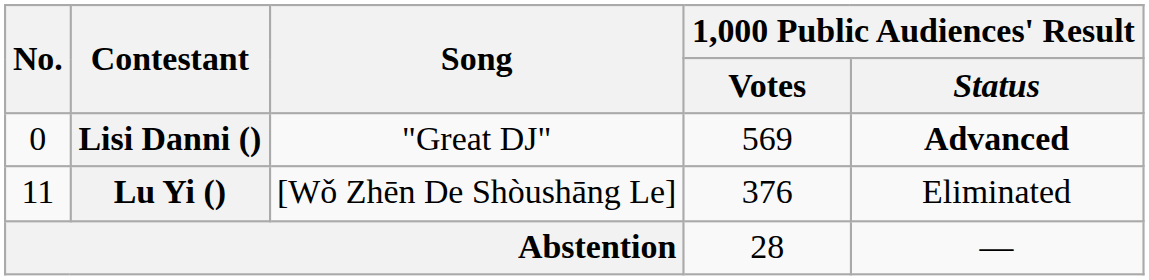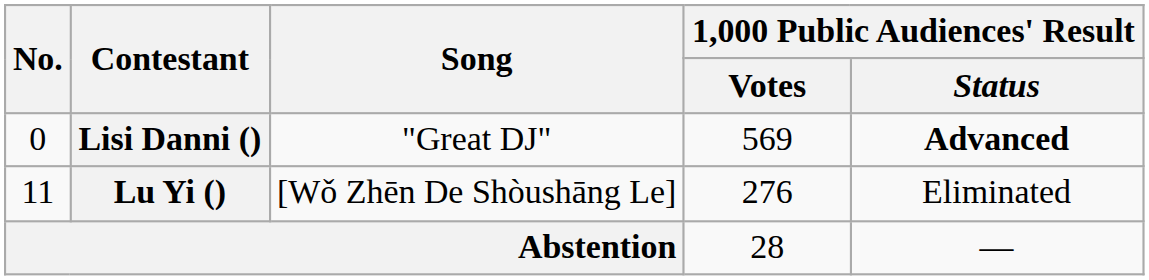 <table class="wikitable plainrowheaders" style="text-align:center;">
 <tr>
 <th scope="col" rowspan="2">No.</th>
 <th scope="col" rowspan="2">Contestant</th>
 <th scope="col" rowspan="2">Song</th>
 <th scope="col" colspan="2">1,000 Public Audiences' Result</th>
 </tr>
 <tr>
 <th scope="col">Votes</th>
 <th scope="col"><em>Status</em></th>
 </tr>
 <tr>
 <td>0</td>
 <th scope="row">Lisi Danni ()</th>
 <td>"Great DJ"</td>
 <td>569</td>
 <td><strong>Advanced</strong></td>
 </tr>
 <tr>
 <td>11</td>
 <th scope="row">Lu Yi ()</th>
 <td> [Wǒ Zhēn De Shòushāng Le]</td>
-<td>376</td>
+<td>276</td>
 <td>Eliminated</td>
 </tr>
 <tr>
 <th scope="row" style="text-align:right" colspan="3">Abstention</th>
 <td>28</td>
 <td>—</td>
 </tr>
 </table>
